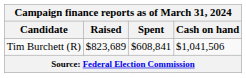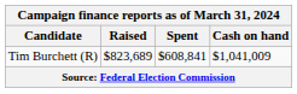 <table class="wikitable sortable">
 <tr>
 <th colspan=4>Campaign finance reports as of March 31, 2024</th>
 </tr>
 <tr style="text-align:center;">
 <th>Candidate</th>
 <th>Raised</th>
 <th>Spent</th>
 <th>Cash on hand</th>
 </tr>
 <tr>
 <td>Tim Burchett (R)</td>
 <td>$823,689</td>
 <td>$608,841</td>
-<td>$1,041,506</td>
+<td>$1,041,009</td>
 </tr>
 <tr>
 <th colspan="4"><small>Source: <a href='#'>Federal Election Commission</a></small></th>
 </tr>
 </table>
